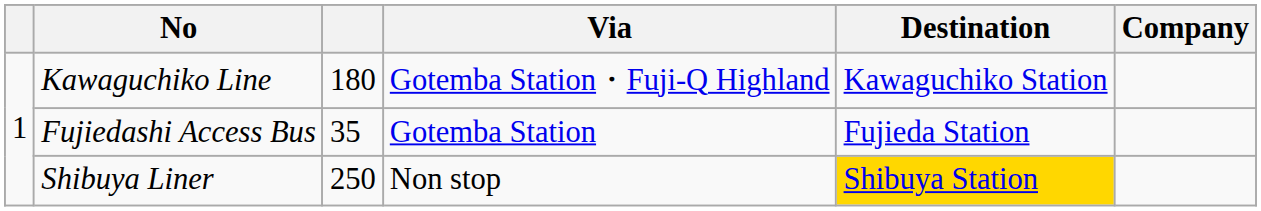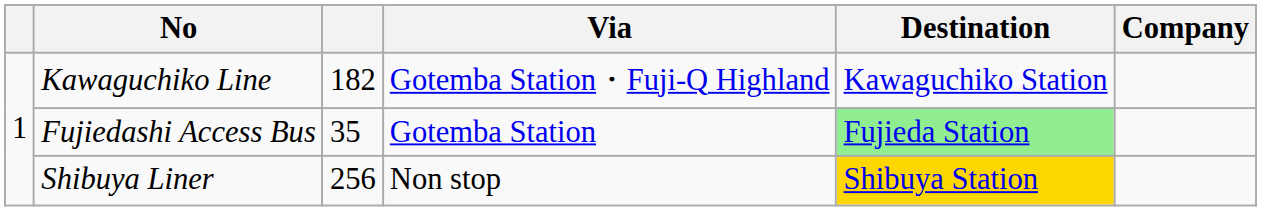 <table class="wikitable">
 <tr>
 <th></th>
 <th>No</th>
 <th></th>
 <th>Via</th>
 <th>Destination</th>
 <th>Company</th>
 </tr>
 <tr>
 <td rowspan="3">1</td>
 <td><em>Kawaguchiko Line</em></td>
-<td>180</td>
+<td>182</td>
 <td><a href='#'>Gotemba Station</a>・<a href='#'>Fuji-Q Highland</a></td>
 <td><a href='#'>Kawaguchiko Station</a></td>
 <td rowspan="1"></td>
 </tr>
 <tr>
 <td><em>Fujiedashi Access Bus</em></td>
 <td>35</td>
 <td><a href='#'>Gotemba Station</a></td>
-<td><a href='#'>Fujieda Station</a></td>
+<td style="background: lightgreen;"><a href='#'>Fujieda Station</a></td>
 <td></td>
 </tr>
 <tr>
 <td><em>Shibuya Liner</em></td>
-<td>250</td>
+<td>256</td>
 <td>Non stop</td>
 <td style="background: gold;"><a href='#'>Shibuya Station</a></td>
 <td></td>
 </tr>
 </table>
